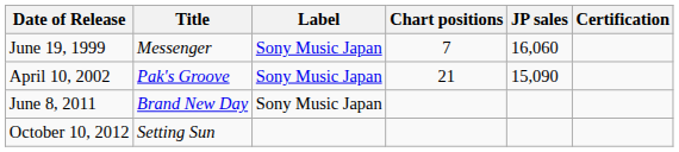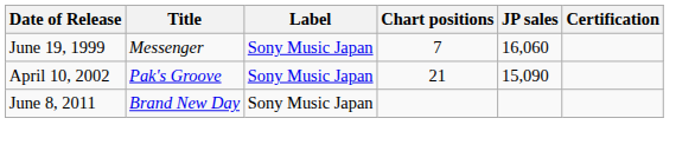 <table class="wikitable" style="font-size: 95%;">
 <tr>
 <th>Date of Release</th>
 <th>Title</th>
 <th>Label</th>
 <th>Chart positions</th>
 <th>JP sales</th>
 <th>Certification</th>
 </tr>
 <tr>
 <td>June 19, 1999</td>
 <td><em>Messenger</em></td>
 <td><a href='#'>Sony Music Japan</a></td>
 <td align="center">7</td>
 <td>16,060</td>
 <td></td>
 </tr>
 <tr>
 <td>April 10, 2002</td>
 <td><em><a href='#'>Pak's Groove</a></em></td>
 <td><a href='#'>Sony Music Japan</a></td>
 <td align="center">21</td>
 <td>15,090</td>
 <td></td>
 </tr>
 <tr>
 <td>June 8, 2011</td>
 <td><em><a href='#'>Brand New Day</a></em></td>
 <td>Sony Music Japan</td>
 <td></td>
 <td></td>
 <td></td>
 </tr>
-<tr>
-<td>October 10, 2012</td>
-<td><em>Setting Sun</em></td>
-<td></td>
-<td></td>
-<td></td>
-<td></td>
-</tr>
 </table>
